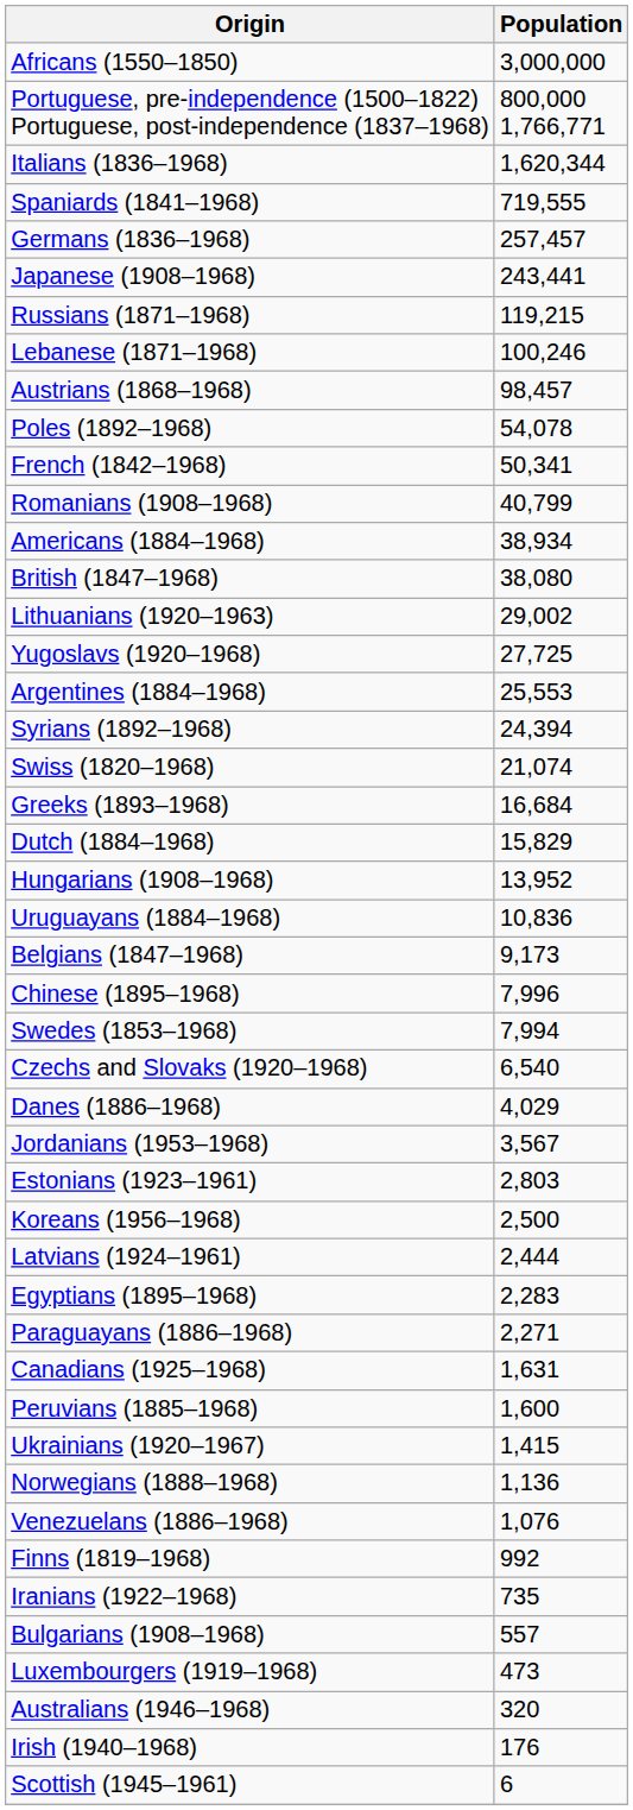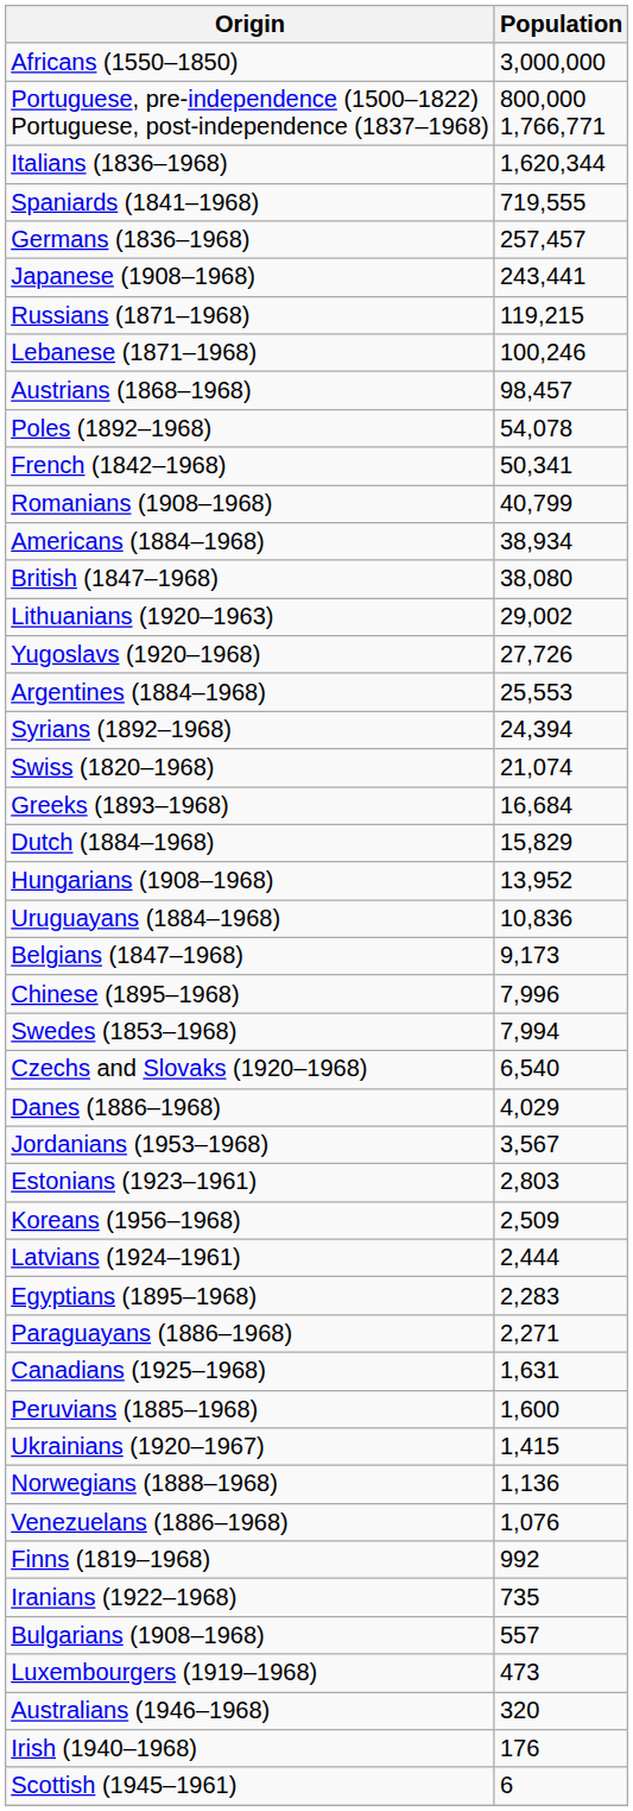 <table class="wikitable sortable">
 <tr>
 <th>Origin</th>
 <th>Population</th>
 </tr>
 <tr>
 <td><a href='#'>Africans</a> (1550–1850) </td>
 <td>3,000,000</td>
 </tr>
 <tr>
 <td><a href='#'>Portuguese</a>, pre-<a href='#'>independence</a> (1500–1822) <br>Portuguese, post-independence (1837–1968) </td>
 <td>800,000<br>1,766,771</td>
 </tr>
 <tr>
 <td><a href='#'>Italians</a> (1836–1968) </td>
 <td>1,620,344</td>
 </tr>
 <tr>
 <td><a href='#'>Spaniards</a> (1841–1968) </td>
 <td>719,555</td>
 </tr>
 <tr>
 <td><a href='#'>Germans</a> (1836–1968) </td>
 <td>257,457</td>
 </tr>
 <tr>
 <td><a href='#'>Japanese</a> (1908–1968) </td>
 <td>243,441</td>
 </tr>
 <tr>
 <td><a href='#'>Russians</a> (1871–1968) </td>
 <td>119,215</td>
 </tr>
 <tr>
 <td><a href='#'>Lebanese</a> (1871–1968) </td>
 <td>100,246</td>
 </tr>
 <tr>
 <td><a href='#'>Austrians</a> (1868–1968) </td>
 <td>98,457</td>
 </tr>
 <tr>
 <td><a href='#'>Poles</a> (1892–1968) </td>
 <td>54,078</td>
 </tr>
 <tr>
 <td><a href='#'>French</a> (1842–1968) </td>
 <td>50,341</td>
 </tr>
 <tr>
 <td><a href='#'>Romanians</a> (1908–1968) </td>
 <td>40,799</td>
 </tr>
 <tr>
 <td><a href='#'>Americans</a> (1884–1968) </td>
 <td>38,934</td>
 </tr>
 <tr>
 <td><a href='#'>British</a> (1847–1968) </td>
 <td>38,080</td>
 </tr>
 <tr>
 <td><a href='#'>Lithuanians</a> (1920–1963) </td>
 <td>29,002</td>
 </tr>
 <tr>
 <td><a href='#'>Yugoslavs</a> (1920–1968) </td>
-<td>27,725</td>
+<td>27,726</td>
 </tr>
 <tr>
 <td><a href='#'>Argentines</a> (1884–1968) </td>
 <td>25,553</td>
 </tr>
 <tr>
 <td><a href='#'>Syrians</a> (1892–1968) </td>
 <td>24,394</td>
 </tr>
 <tr>
 <td><a href='#'>Swiss</a> (1820–1968) </td>
 <td>21,074</td>
 </tr>
 <tr>
 <td><a href='#'>Greeks</a> (1893–1968) </td>
 <td>16,684</td>
 </tr>
 <tr>
 <td><a href='#'>Dutch</a> (1884–1968) </td>
 <td>15,829</td>
 </tr>
 <tr>
 <td><a href='#'>Hungarians</a> (1908–1968) </td>
 <td>13,952</td>
 </tr>
 <tr>
 <td><a href='#'>Uruguayans</a> (1884–1968) </td>
 <td>10,836</td>
 </tr>
 <tr>
 <td><a href='#'>Belgians</a> (1847–1968) </td>
 <td>9,173</td>
 </tr>
 <tr>
 <td><a href='#'>Chinese</a> (1895–1968) </td>
 <td>7,996</td>
 </tr>
 <tr>
 <td><a href='#'>Swedes</a> (1853–1968) </td>
 <td>7,994</td>
 </tr>
 <tr>
 <td><a href='#'>Czechs</a> and <a href='#'>Slovaks</a> (1920–1968) </td>
 <td>6,540</td>
 </tr>
 <tr>
 <td><a href='#'>Danes</a> (1886–1968) </td>
 <td>4,029</td>
 </tr>
 <tr>
 <td><a href='#'>Jordanians</a> (1953–1968) </td>
 <td>3,567</td>
 </tr>
 <tr>
 <td><a href='#'>Estonians</a> (1923–1961) </td>
 <td>2,803</td>
 </tr>
 <tr>
 <td><a href='#'>Koreans</a> (1956–1968) </td>
-<td>2,500</td>
+<td>2,509</td>
 </tr>
 <tr>
 <td><a href='#'>Latvians</a> (1924–1961) </td>
 <td>2,444</td>
 </tr>
 <tr>
 <td><a href='#'>Egyptians</a> (1895–1968) </td>
 <td>2,283</td>
 </tr>
 <tr>
 <td><a href='#'>Paraguayans</a> (1886–1968) </td>
 <td>2,271</td>
 </tr>
 <tr>
 <td><a href='#'>Canadians</a> (1925–1968) </td>
 <td>1,631</td>
 </tr>
 <tr>
 <td><a href='#'>Peruvians</a> (1885–1968) </td>
 <td>1,600</td>
 </tr>
 <tr>
 <td><a href='#'>Ukrainians</a> (1920–1967) </td>
 <td>1,415</td>
 </tr>
 <tr>
 <td><a href='#'>Norwegians</a> (1888–1968) </td>
 <td>1,136</td>
 </tr>
 <tr>
 <td><a href='#'>Venezuelans</a> (1886–1968) </td>
 <td>1,076</td>
 </tr>
 <tr>
 <td><a href='#'>Finns</a> (1819–1968) </td>
 <td>992</td>
 </tr>
 <tr>
 <td><a href='#'>Iranians</a> (1922–1968) </td>
 <td>735</td>
 </tr>
 <tr>
 <td><a href='#'>Bulgarians</a> (1908–1968) </td>
 <td>557</td>
 </tr>
 <tr>
 <td><a href='#'>Luxembourgers</a> (1919–1968) </td>
 <td>473</td>
 </tr>
 <tr>
 <td><a href='#'>Australians</a> (1946–1968) </td>
 <td>320</td>
 </tr>
 <tr>
 <td><a href='#'>Irish</a> (1940–1968) </td>
 <td>176</td>
 </tr>
 <tr>
 <td><a href='#'>Scottish</a> (1945–1961) </td>
 <td>6</td>
 </tr>
 <tr>
 </tr>
 </table>
